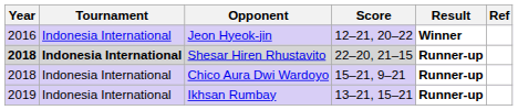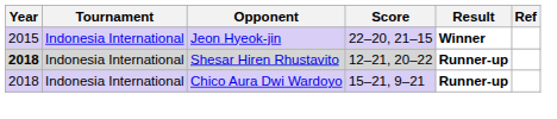 <table class="sortable wikitable" style="font-size: 90%">
 <tr>
 <th>Year</th>
 <th>Tournament</th>
 <th>Opponent</th>
 <th>Score</th>
 <th>Result</th>
 <th>Ref</th>
 </tr>
 <tr style="background:#D8CEF6">
-<td align="center">2016</td>
+<td align="center">2015</td>
 <td align="left"><a href='#'>Indonesia International</a></td>
 <td align="left"> <a href='#'>Jeon Hyeok-jin</a></td>
-<td align="left">12–21, 20–22</td>
+<td align="left">22–20, 21–15</td>
 <td style="text-align:left; background:white"> <strong>Winner</strong></td>
 <td style="text-align: center; background:white"></td>
 </tr>
 <tr style="background:#D5D5D5">
 <td align="center"><strong>2018</strong></td>
-<td align="left"><strong>Indonesia International</strong></td>
+<td align="left">Indonesia International</td>
 <td align="left"> <a href='#'>Shesar Hiren Rhustavito</a></td>
-<td align="left">22–20, 21–15</td>
+<td align="left">12–21, 20–22</td>
 <td style="text-align:left; background:white"> <strong>Runner-up</strong></td>
 <td style="text-align: center; background:white"></td>
 </tr>
 <tr style="background:#D8CEF6">
 <td align="center">2018</td>
 <td align="left">Indonesia International</td>
 <td align="left"> <a href='#'>Chico Aura Dwi Wardoyo</a></td>
 <td align="left">15–21, 9–21</td>
 <td style="text-align:left; background:white"> <strong>Runner-up</strong></td>
 <td style="text-align: center; background:white"></td>
 </tr>
-<tr style="background:#D8CEF6">
-<td align="center">2019</td>
-<td align="left">Indonesia International</td>
-<td align="left"> <a href='#'>Ikhsan Rumbay</a></td>
-<td align="left">13–21, 15–21</td>
-<td style="text-align: left; background:white"> <strong>Runner-up</strong></td>
-<td style="text-align: center; background:white"></td>
-</tr>
 </table>
